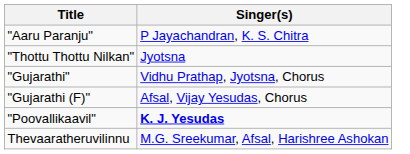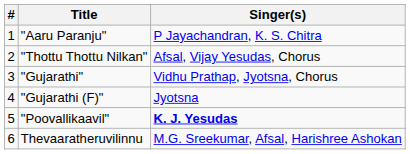 <table class="wikitable" style="font-size:95%;">
 <tr>
+<th>#</th>
 <th>Title</th>
 <th>Singer(s)</th>
 </tr>
 <tr>
+<td>1</td>
 <td>"Aaru Paranju"</td>
 <td><a href='#'>P Jayachandran</a>, <a href='#'>K. S. Chitra</a></td>
 </tr>
 <tr>
+<td>2</td>
 <td>"Thottu Thottu Nilkan"</td>
-<td><a href='#'>Jyotsna</a></td>
+<td><a href='#'>Afsal</a>, <a href='#'>Vijay Yesudas</a>, Chorus</td>
 </tr>
 <tr>
+<td>3</td>
 <td>"Gujarathi"</td>
 <td><a href='#'>Vidhu Prathap</a>, <a href='#'>Jyotsna</a>, Chorus</td>
 </tr>
 <tr>
+<td>4</td>
 <td>"Gujarathi (F)"</td>
-<td><a href='#'>Afsal</a>, <a href='#'>Vijay Yesudas</a>, Chorus</td>
+<td><a href='#'>Jyotsna</a></td>
 </tr>
 <tr>
+<td>5</td>
 <td>"Poovallikaavil"</td>
 <td><strong><a href='#'>K. J. Yesudas</a></strong></td>
 </tr>
 <tr>
+<td>6</td>
 <td>Thevaaratheruvilinnu</td>
 <td><a href='#'>M.G. Sreekumar</a>, <a href='#'>Afsal</a>, <a href='#'>Harishree Ashokan</a></td>
 </tr>
 </table>
